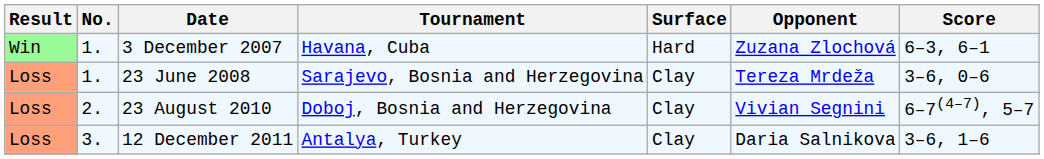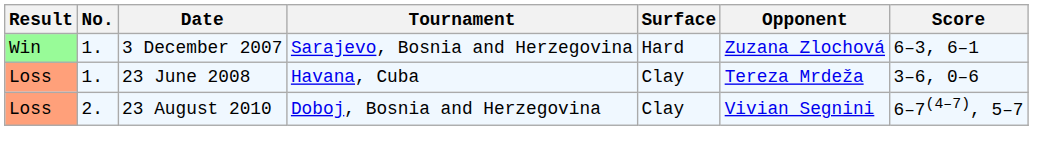 <table class="sortable wikitable">
 <tr>
 <th>Result</th>
 <th>No.</th>
 <th>Date</th>
 <th>Tournament</th>
 <th>Surface</th>
 <th>Opponent</th>
 <th class="unsortable">Score</th>
 </tr>
 <tr style="background:#f0f8ff;">
 <td style="background:#98fb98;">Win</td>
 <td>1.</td>
 <td>3 December 2007</td>
-<td><a href='#'>Havana</a>, Cuba</td>
+<td><a href='#'>Sarajevo</a>, Bosnia and Herzegovina</td>
 <td>Hard</td>
 <td> <a href='#'>Zuzana Zlochová</a></td>
 <td>6–3, 6–1</td>
 </tr>
 <tr style="background:#f0f8ff;">
 <td style="background:#ffa07a;">Loss</td>
 <td>1.</td>
 <td>23 June 2008</td>
-<td><a href='#'>Sarajevo</a>, Bosnia and Herzegovina</td>
+<td><a href='#'>Havana</a>, Cuba</td>
 <td>Clay</td>
 <td> <a href='#'>Tereza Mrdeža</a></td>
 <td>3–6, 0–6</td>
 </tr>
 <tr style="background:#f0f8ff;">
 <td style="background:#ffa07a;">Loss</td>
 <td>2.</td>
 <td>23 August 2010</td>
 <td><a href='#'>Doboj</a>, Bosnia and Herzegovina</td>
 <td>Clay</td>
 <td> <a href='#'>Vivian Segnini</a></td>
 <td>6–7<sup>(4–7)</sup>, 5–7</td>
 </tr>
-<tr style="background:#f0f8ff;">
-<td style="background:#ffa07a;">Loss</td>
-<td>3.</td>
-<td>12 December 2011</td>
-<td><a href='#'>Antalya</a>, Turkey</td>
-<td>Clay</td>
-<td> Daria Salnikova</td>
-<td>3–6, 1–6</td>
-</tr>
 </table>
